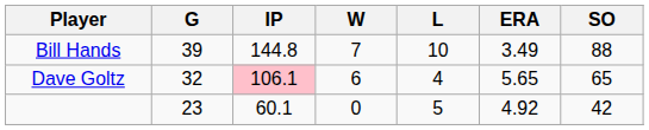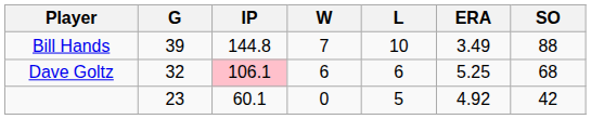 <table class="wikitable sortable">
 <tr>
 <th bgcolor="#DDDDFF" width="16%">Player</th>
 <th bgcolor="#DDDDFF" width="9%">G</th>
 <th bgcolor="#DDDDFF" width="9%">IP</th>
 <th bgcolor="#DDDDFF" width="9%">W</th>
 <th bgcolor="#DDDDFF" width="9%">L</th>
 <th bgcolor="#DDDDFF" width="9%">ERA</th>
 <th bgcolor="#DDDDFF" width="9%">SO</th>
 </tr>
 <tr align="center">
 <td><a href='#'>Bill Hands</a></td>
 <td>39</td>
 <td>144.8</td>
 <td>7</td>
 <td>10</td>
 <td>3.49</td>
 <td>88</td>
 </tr>
 <tr align=center>
 <td><a href='#'>Dave Goltz</a></td>
 <td>32</td>
 <td style="background: pink;">106.1</td>
 <td>6</td>
-<td>4</td>
-<td>5.65</td>
-<td>65</td>
+<td>6</td>
+<td>5.25</td>
+<td>68</td>
 </tr>
 <tr align=center>
 <td></td>
 <td>23</td>
 <td>60.1</td>
 <td>0</td>
 <td>5</td>
 <td>4.92</td>
 <td>42</td>
 </tr>
 <tr align="center">
 </tr>
 </table>
